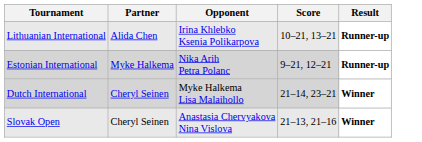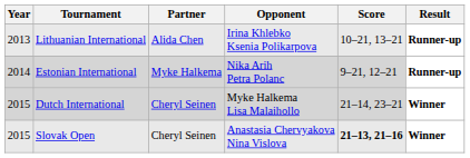 <table class="sortable wikitable" style="font-size: 90%;">
 <tr>
+<th>Year</th>
 <th>Tournament</th>
 <th>Partner</th>
 <th>Opponent</th>
 <th>Score</th>
 <th>Result</th>
 </tr>
 <tr style="background:#E9E9E9">
+<td align="center">2013</td>
 <td align="left"><a href='#'>Lithuanian International</a></td>
 <td align="left"> <a href='#'>Alida Chen</a></td>
 <td align="left"> <a href='#'>Irina Khlebko</a> <br>  <a href='#'>Ksenia Polikarpova</a></td>
 <td align="left">10–21, 13–21</td>
 <td style="text-align:left; background:white"> <strong>Runner-up</strong></td>
 </tr>
 <tr style="background:#D5D5D5">
+<td align="center">2014</td>
 <td align="left"><a href='#'>Estonian International</a></td>
 <td align="left"> <a href='#'>Myke Halkema</a></td>
 <td align="left"> <a href='#'>Nika Arih</a> <br>  <a href='#'>Petra Polanc</a></td>
 <td align="left">9–21, 12–21</td>
 <td style="text-align:left; background:white"> <strong>Runner-up</strong></td>
 </tr>
 <tr style="background:#D5D5D5">
+<td align="center">2015</td>
 <td align="left"><a href='#'>Dutch International</a></td>
 <td align="left"> <a href='#'>Cheryl Seinen</a></td>
 <td align="left"> Myke Halkema <br>  <a href='#'>Lisa Malaihollo</a></td>
 <td align="left">21–14, 23–21</td>
 <td style="text-align:left; background:white"> <strong>Winner</strong></td>
 </tr>
 <tr style="background:#E9E9E9">
+<td align="center">2015</td>
 <td align="left"><a href='#'>Slovak Open</a></td>
 <td align="left"> Cheryl Seinen</td>
 <td align="left"> <a href='#'>Anastasia Chervyakova</a> <br>  <a href='#'>Nina Vislova</a></td>
-<td align="left">21–13, 21–16</td>
+<td align="left"><strong>21–13, 21–16</strong></td>
 <td style="text-align:left; background:white"> <strong>Winner</strong></td>
 </tr>
 </table>
